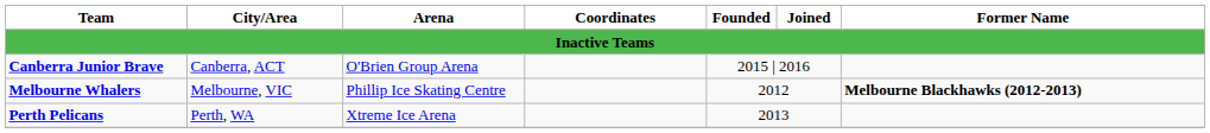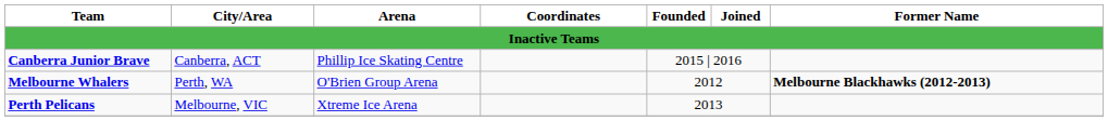 <table class="wikitable">
 <tr>
 <th style="background:white; width:14%">Team</th>
 <th style="background:white; width:12%">City/Area</th>
 <th style="background:white; width:14%">Arena</th>
 <th style="background:white; width:14%">Coordinates</th>
 <th style="background:white; width:5%">Founded</th>
 <th style="background:white; width:5%">Joined</th>
 <th style="background:white; width:28%">Former Name</th>
 </tr>
 <tr>
 <th style=background:#4BB74C colspan=10><strong><span>Inactive Teams</span></strong></th>
 </tr>
 <tr>
 <td><strong><a href='#'>Canberra Junior Brave</a></strong></td>
 <td><a href='#'>Canberra</a>, <a href='#'>ACT</a></td>
-<td><a href='#'>O'Brien Group Arena</a></td>
+<td><a href='#'>Phillip Ice Skating Centre</a></td>
 <td></td>
 <td colspan="2" style="text-align:center;">2015 | 2016</td>
 <td></td>
 </tr>
 <tr>
 <td><strong><a href='#'>Melbourne Whalers</a></strong></td>
-<td><a href='#'>Melbourne</a>, <a href='#'>VIC</a></td>
-<td><a href='#'>Phillip Ice Skating Centre</a></td>
+<td><a href='#'>Perth</a>, <a href='#'>WA</a></td>
+<td><a href='#'>O'Brien Group Arena</a></td>
 <td></td>
 <td colspan="2" style="text-align:center;">2012</td>
 <td><strong>Melbourne Blackhawks (2012-2013)</strong></td>
 </tr>
 <tr>
 <td><strong><a href='#'>Perth Pelicans</a></strong></td>
-<td><a href='#'>Perth</a>, <a href='#'>WA</a></td>
+<td><a href='#'>Melbourne</a>, <a href='#'>VIC</a></td>
 <td><a href='#'>Xtreme Ice Arena</a></td>
 <td></td>
 <td colspan="2" style="text-align:center;">2013</td>
 <td></td>
 </tr>
 <tr>
 </tr>
 </table>
